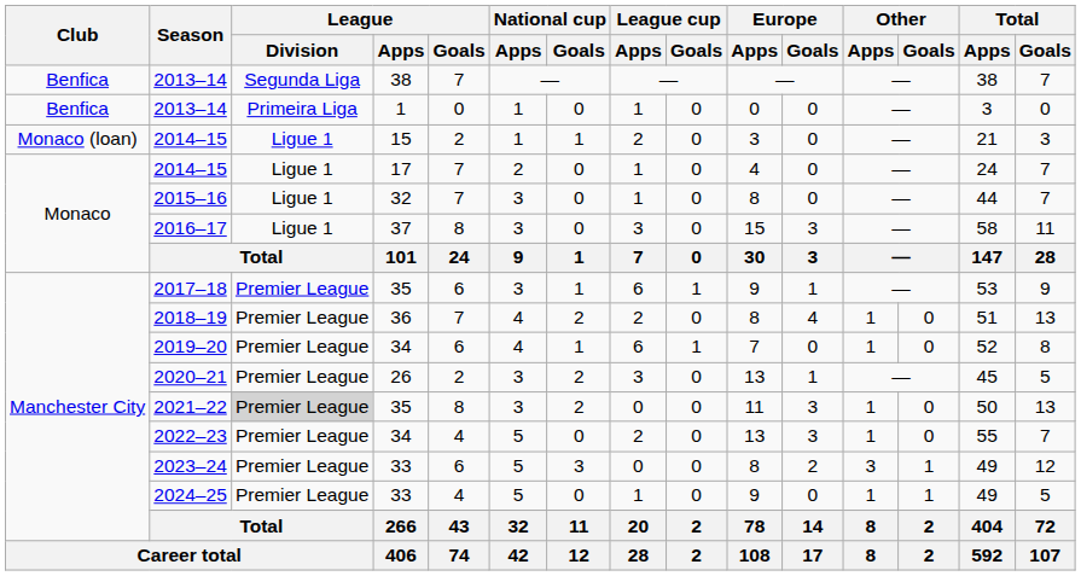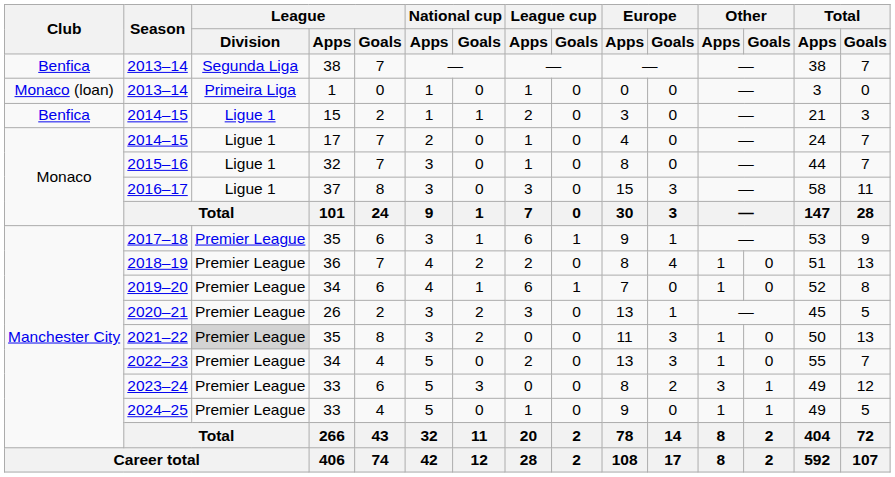 <table class="wikitable" style="text-align: center;">
 <tr>
 <th rowspan="2">Club</th>
 <th rowspan="2">Season</th>
 <th colspan="3">League</th>
 <th colspan="2">National cup</th>
 <th colspan="2">League cup</th>
 <th colspan="2">Europe</th>
 <th colspan="2">Other</th>
 <th colspan="2">Total</th>
 </tr>
 <tr>
 <th>Division</th>
 <th>Apps</th>
 <th>Goals</th>
 <th>Apps</th>
 <th>Goals</th>
 <th>Apps</th>
 <th>Goals</th>
 <th>Apps</th>
 <th>Goals</th>
 <th>Apps</th>
 <th>Goals</th>
 <th>Apps</th>
 <th>Goals</th>
 </tr>
 <tr>
 <td><a href='#'>Benfica</a></td>
 <td><a href='#'>2013–14</a></td>
 <td><a href='#'>Segunda Liga</a></td>
 <td>38</td>
 <td>7</td>
 <td colspan="2">—</td>
 <td colspan="2">—</td>
 <td colspan="2">—</td>
 <td colspan="2">—</td>
 <td>38</td>
 <td>7</td>
 </tr>
 <tr>
-<td><a href='#'>Benfica</a></td>
+<td><a href='#'>Monaco</a> (loan)</td>
 <td><a href='#'>2013–14</a></td>
 <td><a href='#'>Primeira Liga</a></td>
 <td>1</td>
 <td>0</td>
 <td>1</td>
 <td>0</td>
 <td>1</td>
 <td>0</td>
 <td>0</td>
 <td>0</td>
 <td colspan="2">—</td>
 <td>3</td>
 <td>0</td>
 </tr>
 <tr>
-<td><a href='#'>Monaco</a> (loan)</td>
+<td><a href='#'>Benfica</a></td>
 <td><a href='#'>2014–15</a></td>
 <td><a href='#'>Ligue 1</a></td>
 <td>15</td>
 <td>2</td>
 <td>1</td>
 <td>1</td>
 <td>2</td>
 <td>0</td>
 <td>3</td>
 <td>0</td>
 <td colspan="2">—</td>
 <td>21</td>
 <td>3</td>
 </tr>
 <tr>
 <td rowspan="4">Monaco</td>
 <td><a href='#'>2014–15</a></td>
 <td>Ligue 1</td>
 <td>17</td>
 <td>7</td>
 <td>2</td>
 <td>0</td>
 <td>1</td>
 <td>0</td>
 <td>4</td>
 <td>0</td>
 <td colspan="2">—</td>
 <td>24</td>
 <td>7</td>
 </tr>
 <tr>
 <td><a href='#'>2015–16</a></td>
 <td>Ligue 1</td>
 <td>32</td>
 <td>7</td>
 <td>3</td>
 <td>0</td>
 <td>1</td>
 <td>0</td>
 <td>8</td>
 <td>0</td>
 <td colspan="2">—</td>
 <td>44</td>
 <td>7</td>
 </tr>
 <tr>
 <td><a href='#'>2016–17</a></td>
 <td>Ligue 1</td>
 <td>37</td>
 <td>8</td>
 <td>3</td>
 <td>0</td>
 <td>3</td>
 <td>0</td>
 <td>15</td>
 <td>3</td>
 <td colspan="2">—</td>
 <td>58</td>
 <td>11</td>
 </tr>
 <tr>
 <th colspan="2">Total</th>
 <th>101</th>
 <th>24</th>
 <th>9</th>
 <th>1</th>
 <th>7</th>
 <th>0</th>
 <th>30</th>
 <th>3</th>
 <th colspan="2">—</th>
 <th>147</th>
 <th>28</th>
 </tr>
 <tr>
 <td rowspan="9"><a href='#'>Manchester City</a></td>
 <td><a href='#'>2017–18</a></td>
 <td><a href='#'>Premier League</a></td>
 <td>35</td>
 <td>6</td>
 <td>3</td>
 <td>1</td>
 <td>6</td>
 <td>1</td>
 <td>9</td>
 <td>1</td>
 <td colspan="2">—</td>
 <td>53</td>
 <td>9</td>
 </tr>
 <tr>
 <td><a href='#'>2018–19</a></td>
 <td>Premier League</td>
 <td>36</td>
 <td>7</td>
 <td>4</td>
 <td>2</td>
 <td>2</td>
 <td>0</td>
 <td>8</td>
 <td>4</td>
 <td>1</td>
 <td>0</td>
 <td>51</td>
 <td>13</td>
 </tr>
 <tr>
 <td><a href='#'>2019–20</a></td>
 <td>Premier League</td>
 <td>34</td>
 <td>6</td>
 <td>4</td>
 <td>1</td>
 <td>6</td>
 <td>1</td>
 <td>7</td>
 <td>0</td>
 <td>1</td>
 <td>0</td>
 <td>52</td>
 <td>8</td>
 </tr>
 <tr>
 <td><a href='#'>2020–21</a></td>
 <td>Premier League</td>
 <td>26</td>
 <td>2</td>
 <td>3</td>
 <td>2</td>
 <td>3</td>
 <td>0</td>
 <td>13</td>
 <td>1</td>
 <td colspan="2">—</td>
 <td>45</td>
 <td>5</td>
 </tr>
 <tr>
 <td><a href='#'>2021–22</a></td>
 <td style="background: lightgrey;">Premier League</td>
 <td>35</td>
 <td>8</td>
 <td>3</td>
 <td>2</td>
 <td>0</td>
 <td>0</td>
 <td>11</td>
 <td>3</td>
 <td>1</td>
 <td>0</td>
 <td>50</td>
 <td>13</td>
 </tr>
 <tr>
 <td><a href='#'>2022–23</a></td>
 <td>Premier League</td>
 <td>34</td>
 <td>4</td>
 <td>5</td>
 <td>0</td>
 <td>2</td>
 <td>0</td>
 <td>13</td>
 <td>3</td>
 <td>1</td>
 <td>0</td>
 <td>55</td>
 <td>7</td>
 </tr>
 <tr>
 <td><a href='#'>2023–24</a></td>
 <td>Premier League</td>
 <td>33</td>
 <td>6</td>
 <td>5</td>
 <td>3</td>
 <td>0</td>
 <td>0</td>
 <td>8</td>
 <td>2</td>
 <td>3</td>
 <td>1</td>
 <td>49</td>
 <td>12</td>
 </tr>
 <tr>
 <td><a href='#'>2024–25</a></td>
 <td>Premier League</td>
 <td>33</td>
 <td>4</td>
 <td>5</td>
 <td>0</td>
 <td>1</td>
 <td>0</td>
 <td>9</td>
 <td>0</td>
 <td>1</td>
 <td>1</td>
 <td>49</td>
 <td>5</td>
 </tr>
 <tr>
 <th colspan="2">Total</th>
 <th>266</th>
 <th>43</th>
 <th>32</th>
 <th>11</th>
 <th>20</th>
 <th>2</th>
 <th>78</th>
 <th>14</th>
 <th>8</th>
 <th>2</th>
 <th>404</th>
 <th>72</th>
 </tr>
 <tr>
 <th colspan="3">Career total</th>
 <th>406</th>
 <th>74</th>
 <th>42</th>
 <th>12</th>
 <th>28</th>
 <th>2</th>
 <th>108</th>
 <th>17</th>
 <th>8</th>
 <th>2</th>
 <th>592</th>
 <th>107</th>
 </tr>
 </table>
